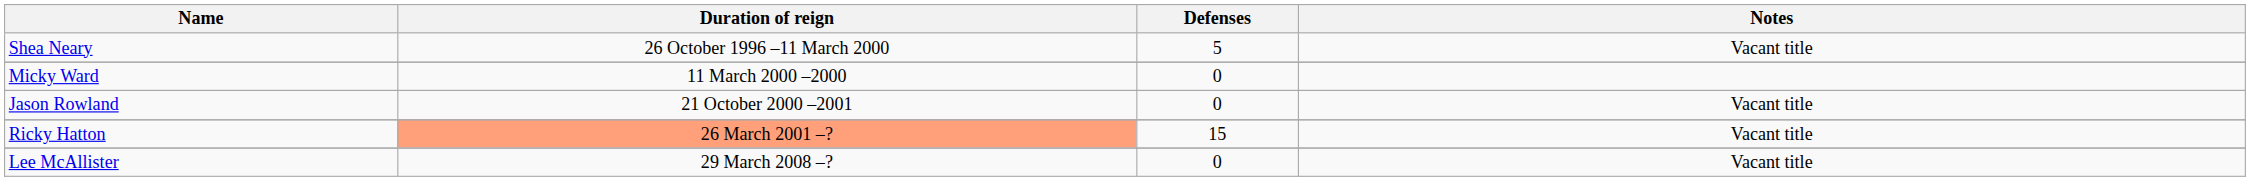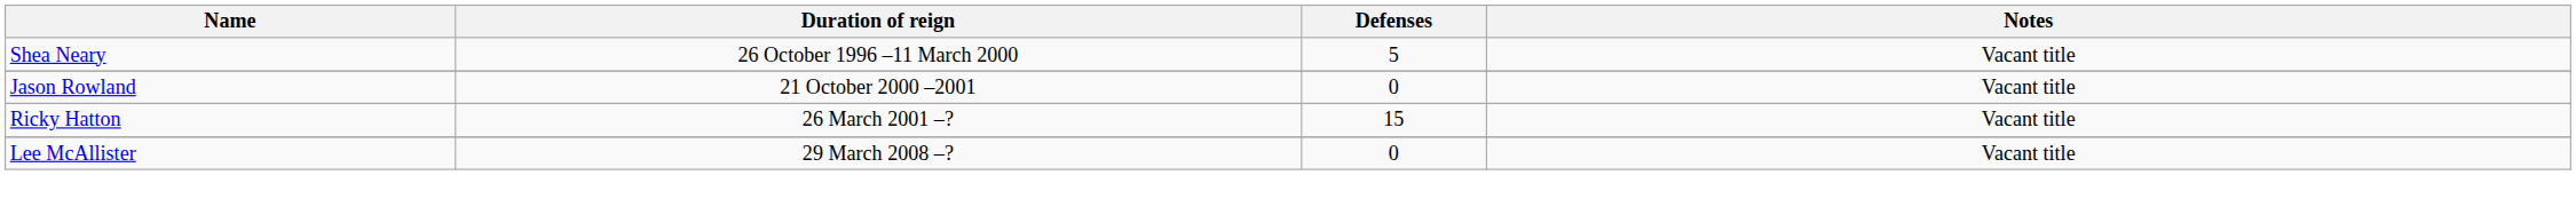 <table class="wikitable" width=100%>
 <tr>
 <th width=17%>Name</th>
 <th width=32%>Duration of reign</th>
 <th width=7%>Defenses</th>
 <th width=41%>Notes</th>
 </tr>
 <tr align=center>
 <td align=left> <a href='#'>Shea Neary</a></td>
 <td>26 October 1996 –11 March 2000</td>
 <td>5</td>
 <td>Vacant title</td>
 </tr>
 <tr align=centergn=center>
 </tr>
-<tr align=center>
-<td align=left> <a href='#'>Micky Ward</a></td>
-<td>11 March 2000 –2000</td>
-<td>0</td>
-<td></td>
-</tr>
 <tr align=centergn=center>
 </tr>
 <tr align=center>
 <td align=left> <a href='#'>Jason Rowland</a></td>
 <td>21 October 2000 –2001</td>
 <td>0</td>
 <td>Vacant title</td>
 </tr>
 <tr align=centergn=center>
 </tr>
 <tr align=center>
 <td align=left> <a href='#'>Ricky Hatton</a></td>
-<td style="background: lightsalmon;">26 March 2001 –?</td>
+<td>26 March 2001 –?</td>
 <td>15</td>
 <td>Vacant title</td>
 </tr>
 <tr align=centergn=center>
 </tr>
 <tr align=center>
 <td align=left> <a href='#'>Lee McAllister</a></td>
 <td>29 March 2008 –?</td>
 <td>0</td>
 <td>Vacant title</td>
 </tr>
 </table>
